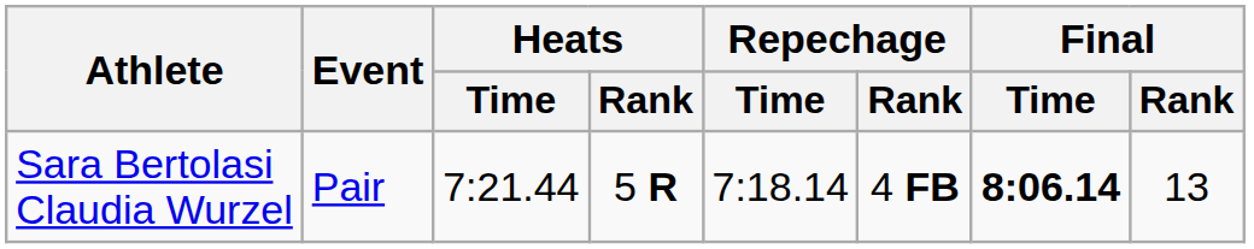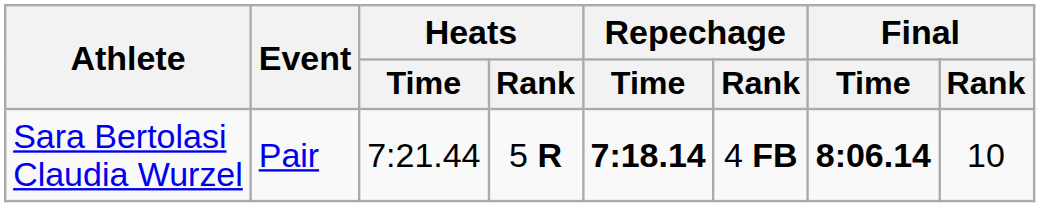 <table class="wikitable" style="font-size:90%">
 <tr>
 <th rowspan="2">Athlete</th>
 <th rowspan="2">Event</th>
 <th colspan="2">Heats</th>
 <th colspan="2">Repechage</th>
 <th colspan="2">Final</th>
 </tr>
 <tr style="font-size:95%">
 <th>Time</th>
 <th>Rank</th>
 <th>Time</th>
 <th>Rank</th>
 <th>Time</th>
 <th>Rank</th>
 </tr>
 <tr align=center>
 <td align=left><a href='#'>Sara Bertolasi</a><br><a href='#'>Claudia Wurzel</a></td>
 <td align=left><a href='#'>Pair</a></td>
 <td>7:21.44</td>
 <td>5 <strong>R</strong></td>
-<td>7:18.14</td>
+<td><strong>7:18.14</strong></td>
 <td>4 <strong>FB</strong></td>
 <td><strong>8:06.14</strong></td>
-<td>13</td>
+<td>10</td>
 </tr>
 </table>
